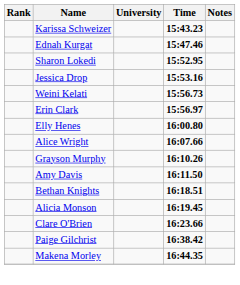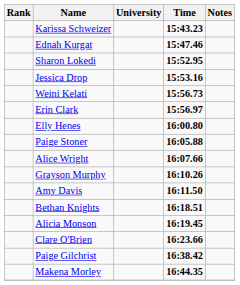 <table class="wikitable sortable" style="text-align:center">
 <tr>
 <th>Rank</th>
 <th>Name</th>
 <th>University</th>
 <th>Time</th>
 <th>Notes</th>
 </tr>
 <tr>
 <td></td>
 <td align=left><a href='#'>Karissa Schweizer</a></td>
 <td></td>
 <td><strong>15:43.23</strong></td>
 <td></td>
 </tr>
 <tr>
 <td></td>
 <td align=left><a href='#'>Ednah Kurgat</a></td>
 <td></td>
 <td><strong>15:47.46</strong></td>
 <td></td>
 </tr>
 <tr>
 <td></td>
 <td align=left><a href='#'>Sharon Lokedi</a></td>
 <td></td>
 <td><strong>15:52.95</strong></td>
 <td></td>
 </tr>
 <tr>
 <td></td>
 <td align=left><a href='#'>Jessica Drop</a></td>
 <td></td>
 <td><strong>15:53.16</strong></td>
 <td></td>
 </tr>
 <tr>
 <td></td>
 <td align=left><a href='#'>Weini Kelati</a></td>
 <td></td>
 <td><strong>15:56.73</strong></td>
 <td></td>
 </tr>
 <tr>
 <td></td>
 <td align=left><a href='#'>Erin Clark</a></td>
 <td></td>
 <td><strong>15:56.97</strong></td>
 <td></td>
 </tr>
 <tr>
 <td></td>
 <td align=left><a href='#'>Elly Henes</a></td>
 <td></td>
 <td><strong>16:00.80</strong></td>
+<td></td>
+</tr>
+<tr>
+<td></td>
+<td align=left><a href='#'>Paige Stoner</a></td>
+<td></td>
+<td><strong>16:05.88</strong></td>
 <td></td>
 </tr>
 <tr>
 <td></td>
 <td align=left><a href='#'>Alice Wright</a></td>
 <td></td>
 <td><strong>16:07.66</strong></td>
 <td></td>
 </tr>
 <tr>
 <td></td>
 <td align=left><a href='#'>Grayson Murphy</a></td>
 <td></td>
 <td><strong>16:10.26</strong></td>
 <td></td>
 </tr>
 <tr>
 <td></td>
 <td align=left><a href='#'>Amy Davis</a></td>
 <td></td>
 <td><strong>16:11.50</strong></td>
 <td></td>
 </tr>
 <tr>
 <td></td>
 <td align=left><a href='#'>Bethan Knights</a></td>
 <td></td>
 <td><strong>16:18.51</strong></td>
 <td></td>
 </tr>
 <tr>
 <td></td>
 <td align=left><a href='#'>Alicia Monson</a></td>
 <td></td>
 <td><strong>16:19.45</strong></td>
 <td></td>
 </tr>
 <tr>
 <td></td>
 <td align=left><a href='#'>Clare O'Brien</a></td>
 <td></td>
 <td><strong>16:23.66</strong></td>
 <td></td>
 </tr>
 <tr>
 <td></td>
 <td align=left><a href='#'>Paige Gilchrist</a></td>
 <td></td>
 <td><strong>16:38.42</strong></td>
 <td></td>
 </tr>
 <tr>
 <td></td>
 <td align=left><a href='#'>Makena Morley</a></td>
 <td></td>
 <td><strong>16:44.35</strong></td>
 <td></td>
 </tr>
 <tr>
 </tr>
 </table>
